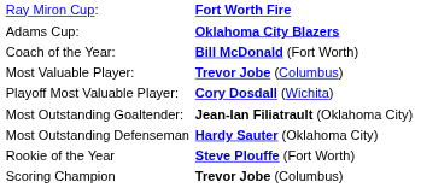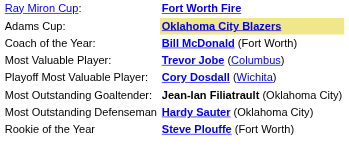 <table cellpadding="3" cellspacing="1">
 <tr>
 <td><a href='#'>Ray Miron Cup</a>:</td>
 <td><strong><a href='#'>Fort Worth Fire</a></strong></td>
 </tr>
 <tr>
 <td>Adams Cup:</td>
-<td><strong><a href='#'>Oklahoma City Blazers</a></strong></td>
+<td style="background: khaki;"><strong><a href='#'>Oklahoma City Blazers</a></strong></td>
 </tr>
 <tr>
 <td>Coach of the Year:</td>
 <td><strong><a href='#'>Bill McDonald</a></strong> (Fort Worth)</td>
 </tr>
 <tr>
 <td>Most Valuable Player:</td>
 <td><strong><a href='#'>Trevor Jobe</a></strong> (<a href='#'>Columbus</a>)</td>
 </tr>
 <tr>
 <td>Playoff Most Valuable Player:</td>
 <td><strong><a href='#'>Cory Dosdall</a></strong> (<a href='#'>Wichita</a>)</td>
 </tr>
 <tr>
 <td>Most Outstanding Goaltender:</td>
 <td><strong>Jean-Ian Filiatrault</strong> (Oklahoma City)</td>
 </tr>
 <tr>
 <td>Most Outstanding Defenseman</td>
 <td><strong><a href='#'>Hardy Sauter</a></strong> (Oklahoma City)</td>
 </tr>
 <tr>
 <td>Rookie of the Year</td>
 <td><strong><a href='#'>Steve Plouffe</a></strong> (Fort Worth)</td>
 </tr>
-<tr>
-<td>Scoring Champion</td>
-<td><strong>Trevor Jobe</strong> (Columbus)</td>
-</tr>
 </table>
